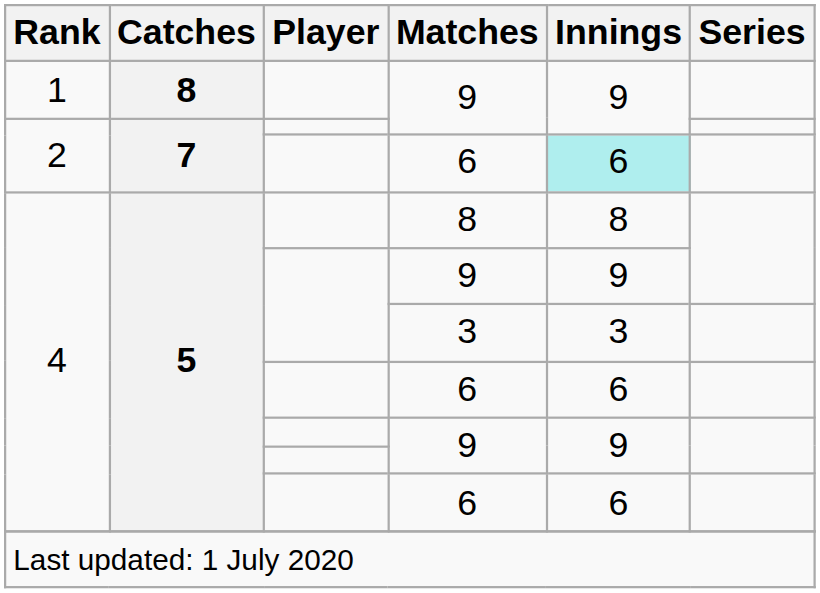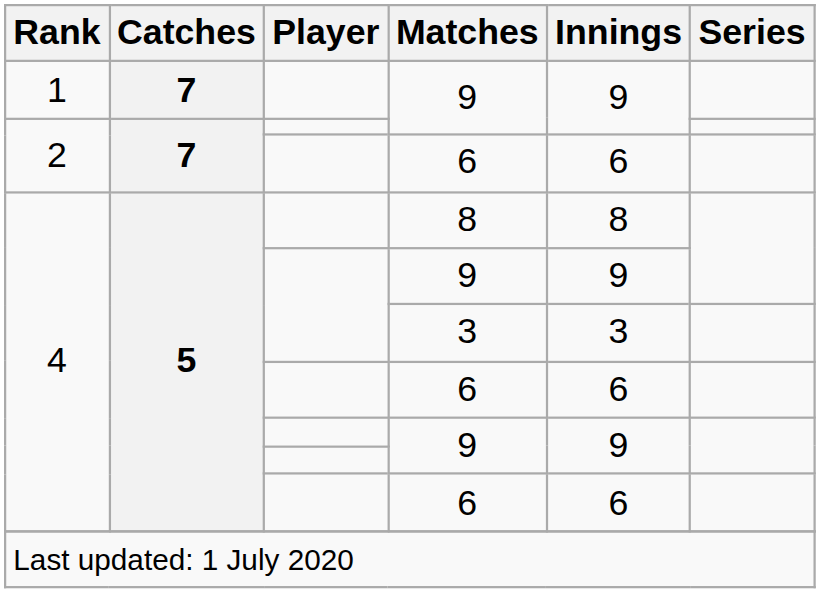 <table class="wikitable plainrowheaders sortable">
 <tr>
 <th scope=col>Rank</th>
 <th scope=col>Catches</th>
 <th scope=col>Player</th>
 <th scope=col>Matches</th>
 <th scope=col>Innings</th>
 <th scope=col>Series</th>
 </tr>
 <tr>
 <td align=center>1</td>
-<th scope=row style="text-align:center;">8</th>
+<th scope=row style="text-align:center;">7</th>
 <td></td>
 <td align=center rowspan=2>9</td>
 <td align=center rowspan=2>9</td>
 <td></td>
 </tr>
 <tr>
 <td align=center rowspan=2>2</td>
 <th scope=row style="text-align:center;" rowspan=2>7</th>
 <td></td>
 <td></td>
 </tr>
 <tr>
 <td></td>
 <td align=center>6</td>
-<td align=center style="background: paleturquoise;">6</td>
+<td align=center>6</td>
 <td></td>
 </tr>
 <tr>
 <td align=center rowspan=7>4</td>
 <th scope=row style="text-align:center;" rowspan=7>5</th>
 <td></td>
 <td align=center>8</td>
 <td align=center>8</td>
 <td rowspan=2></td>
 </tr>
 <tr>
 <td rowspan=2></td>
 <td align=center>9</td>
 <td align=center>9</td>
 </tr>
 <tr>
 <td align=center>3</td>
 <td align=center>3</td>
 <td></td>
 </tr>
 <tr>
 <td></td>
 <td align=center>6</td>
 <td align=center>6</td>
 <td></td>
 </tr>
 <tr>
 <td></td>
 <td align=center rowspan=2>9</td>
 <td align=center rowspan=2>9</td>
 <td rowspan=2></td>
 </tr>
 <tr>
 <td></td>
 </tr>
 <tr>
 <td></td>
 <td align=center>6</td>
 <td align=center>6</td>
 <td></td>
 </tr>
 <tr>
 </tr>
 <tr class=sortbottom>
 <td colspan=6><small>Last updated: 1 July 2020</small></td>
 </tr>
 </table>
